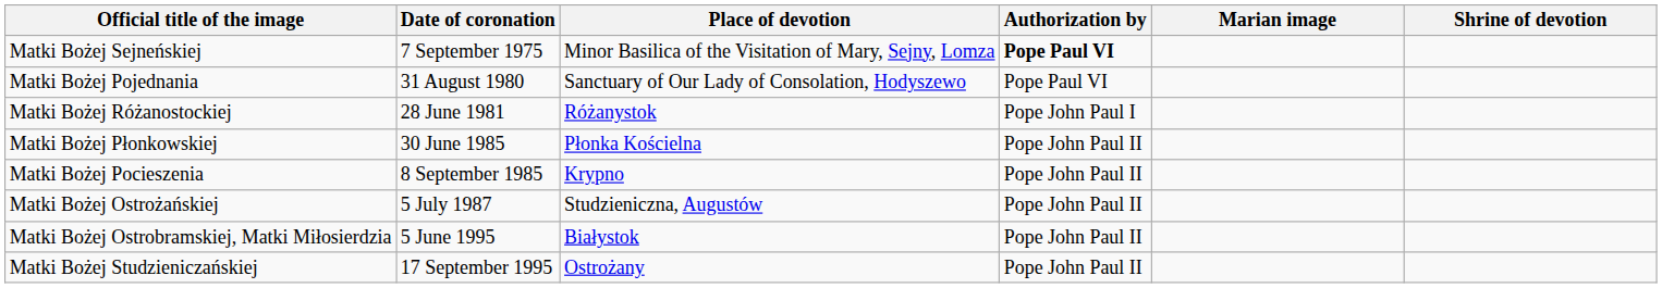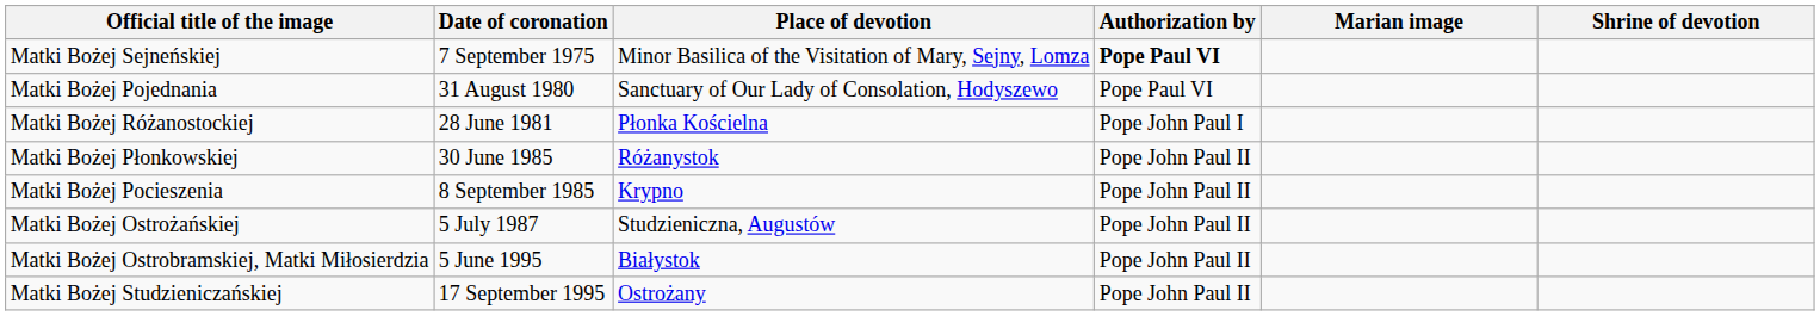 <table class="wikitable sortable">
 <tr>
 <th>Official title of the image</th>
 <th data-sort-type="date">Date of coronation</th>
 <th>Place of devotion</th>
 <th>Authorization by</th>
 <th width=200px class=unsortable>Marian image</th>
 <th width=200px class=unsortable>Shrine of devotion</th>
 </tr>
 <tr>
 <td>Matki Bożej Sejneńskiej</td>
 <td>7 September 1975</td>
 <td>Minor Basilica of the Visitation of Mary, <a href='#'>Sejny</a>, <a href='#'>Lomza</a></td>
 <td><strong>Pope Paul VI</strong></td>
 <td></td>
 <td></td>
 </tr>
 <tr>
 <td>Matki Bożej Pojednania</td>
 <td>31 August 1980</td>
 <td>Sanctuary of Our Lady of Consolation, <a href='#'>Hodyszewo</a></td>
 <td>Pope Paul VI</td>
 <td></td>
 <td></td>
 </tr>
 <tr>
 <td>Matki Bożej Różanostockiej</td>
 <td>28 June 1981</td>
-<td><a href='#'>Różanystok</a></td>
+<td><a href='#'>Płonka Kościelna</a></td>
 <td>Pope John Paul I</td>
 <td></td>
 <td></td>
 </tr>
 <tr>
 <td>Matki Bożej Płonkowskiej</td>
 <td>30 June 1985</td>
-<td><a href='#'>Płonka Kościelna</a></td>
+<td><a href='#'>Różanystok</a></td>
 <td>Pope John Paul II</td>
 <td></td>
 <td></td>
 </tr>
 <tr>
 <td>Matki Bożej Pocieszenia</td>
 <td>8 September 1985</td>
 <td><a href='#'>Krypno</a></td>
 <td>Pope John Paul II</td>
 <td></td>
 <td></td>
 </tr>
 <tr>
 <td>Matki Bożej Ostrożańskiej</td>
 <td>5 July 1987</td>
 <td>Studzieniczna, <a href='#'>Augustów</a></td>
 <td>Pope John Paul II</td>
 <td></td>
 <td></td>
 </tr>
 <tr>
 <td>Matki Bożej Ostrobramskiej, Matki Miłosierdzia</td>
 <td>5 June 1995</td>
 <td><a href='#'>Białystok</a></td>
 <td>Pope John Paul II</td>
 <td></td>
 <td></td>
 </tr>
 <tr>
 <td>Matki Bożej Studzieniczańskiej</td>
 <td>17 September 1995</td>
 <td><a href='#'>Ostrożany</a></td>
 <td>Pope John Paul II</td>
 <td></td>
 <td></td>
 </tr>
 </table>
